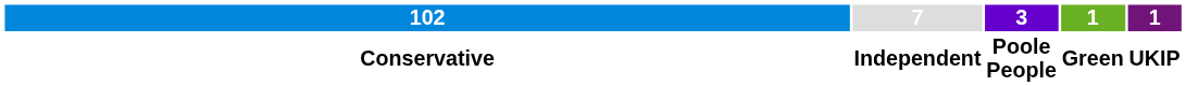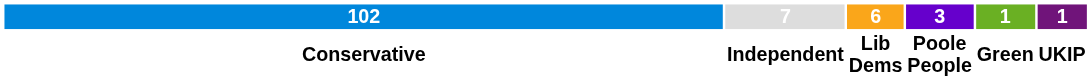 <table style="width:100%; text-align:center;">
 <tr style="color:white;">
 <td style="background:#0087dc; width:85.0%;"><strong>102</strong></td>
 <td style="background:#dddddd; width:5.8%;"><strong>7</strong></td>
+<td style="background:#faa61a; width:5.0%;"><strong>6</strong></td>
 <td style="background:#6600CC; width:2.5%;"><strong>3</strong></td>
 <td style="background:#6ab023; width:0.8%;"><strong>1</strong></td>
 <td style="background:#70147A; width:0.8%;"><strong>1</strong></td>
 </tr>
 <tr>
 <td><span><strong>Conservative</strong></span></td>
 <td><span><strong>Independent</strong></span></td>
+<td><span><strong>Lib Dems</strong></span></td>
 <td><span><strong>Poole People</strong></span></td>
 <td><span><strong>Green</strong></span></td>
 <td><span><strong>UKIP</strong></span></td>
 </tr>
 </table>
